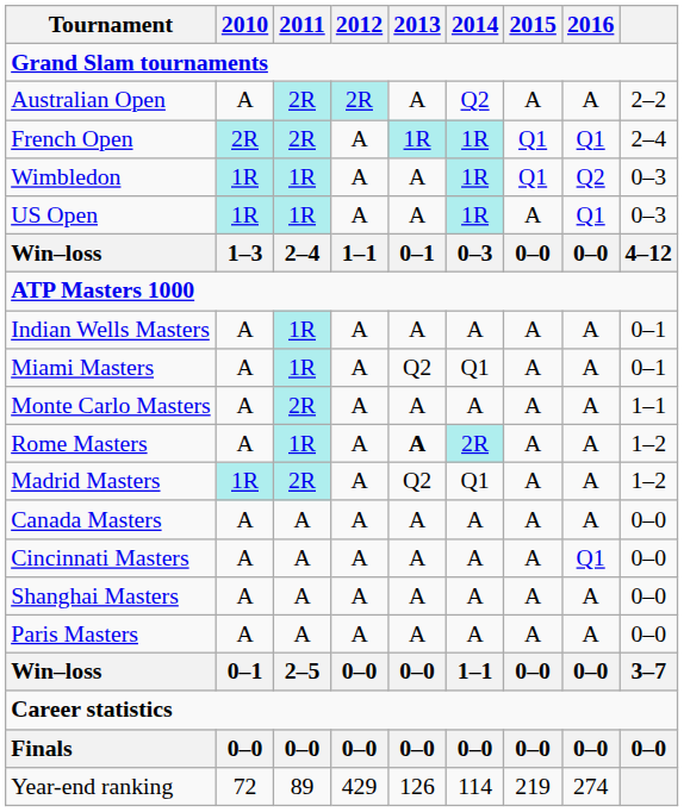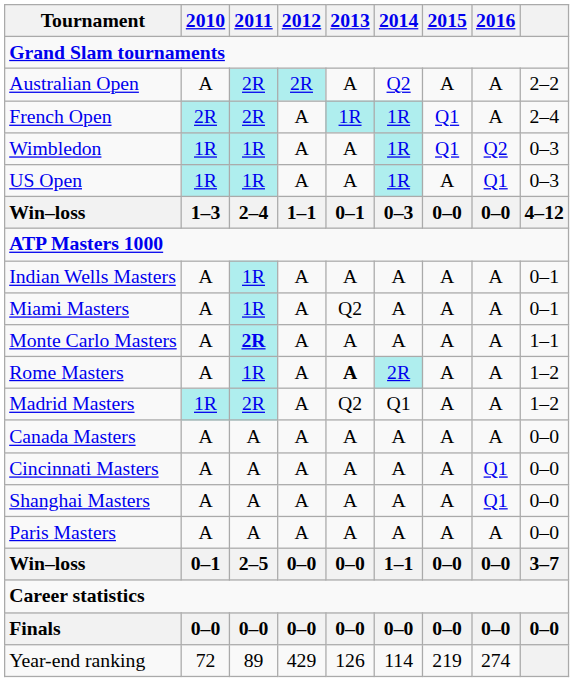 <table class=wikitable style=text-align:center;font-size:97%>
 <tr>
 <th>Tournament</th>
 <th><a href='#'>2010</a></th>
 <th><a href='#'>2011</a></th>
 <th><a href='#'>2012</a></th>
 <th><a href='#'>2013</a></th>
 <th><a href='#'>2014</a></th>
 <th><a href='#'>2015</a></th>
 <th><a href='#'>2016</a></th>
 <th></th>
 </tr>
 <tr>
 <td colspan=9 align=left><strong><a href='#'>Grand Slam tournaments</a></strong></td>
 </tr>
 <tr>
 <td align=left><a href='#'>Australian Open</a></td>
 <td>A</td>
 <td bgcolor=afeeee><a href='#'>2R</a></td>
 <td bgcolor=afeeee><a href='#'>2R</a></td>
 <td>A</td>
 <td><a href='#'>Q2</a></td>
 <td>A</td>
 <td>A</td>
 <td>2–2</td>
 </tr>
 <tr>
 <td align=left><a href='#'>French Open</a></td>
 <td bgcolor=afeeee><a href='#'>2R</a></td>
 <td bgcolor=afeeee><a href='#'>2R</a></td>
 <td>A</td>
 <td bgcolor=afeeee><a href='#'>1R</a></td>
 <td bgcolor=afeeee><a href='#'>1R</a></td>
 <td><a href='#'>Q1</a></td>
-<td><a href='#'>Q1</a></td>
+<td>A</td>
 <td>2–4</td>
 </tr>
 <tr>
 <td align=left><a href='#'>Wimbledon</a></td>
 <td bgcolor=afeeee><a href='#'>1R</a></td>
 <td bgcolor=afeeee><a href='#'>1R</a></td>
 <td>A</td>
 <td>A</td>
 <td bgcolor=afeeee><a href='#'>1R</a></td>
 <td><a href='#'>Q1</a></td>
 <td><a href='#'>Q2</a></td>
 <td>0–3</td>
 </tr>
 <tr>
 <td align=left><a href='#'>US Open</a></td>
 <td bgcolor=afeeee><a href='#'>1R</a></td>
 <td bgcolor=afeeee><a href='#'>1R</a></td>
 <td>A</td>
 <td>A</td>
 <td bgcolor=afeeee><a href='#'>1R</a></td>
 <td>A</td>
 <td><a href='#'>Q1</a></td>
 <td>0–3</td>
 </tr>
 <tr>
 <th style=text-align:left>Win–loss</th>
 <th>1–3</th>
 <th>2–4</th>
 <th>1–1</th>
 <th>0–1</th>
 <th>0–3</th>
 <th>0–0</th>
 <th>0–0</th>
 <th>4–12</th>
 </tr>
 <tr>
 <td colspan=9 align=left><strong><a href='#'>ATP Masters 1000</a></strong></td>
 </tr>
 <tr>
 <td align=left><a href='#'>Indian Wells Masters</a></td>
 <td>A</td>
 <td bgcolor=afeeee><a href='#'>1R</a></td>
 <td>A</td>
 <td>A</td>
 <td>A</td>
 <td>A</td>
 <td>A</td>
 <td>0–1</td>
 </tr>
 <tr>
 <td align=left><a href='#'>Miami Masters</a></td>
 <td>A</td>
 <td bgcolor=afeeee><a href='#'>1R</a></td>
 <td>A</td>
 <td>Q2</td>
-<td>Q1</td>
+<td>A</td>
 <td>A</td>
 <td>A</td>
 <td>0–1</td>
 </tr>
 <tr>
 <td align=left><a href='#'>Monte Carlo Masters</a></td>
 <td>A</td>
-<td bgcolor=afeeee><a href='#'>2R</a></td>
+<td bgcolor=afeeee><strong><a href='#'>2R</a></strong></td>
 <td>A</td>
 <td>A</td>
 <td>A</td>
 <td>A</td>
 <td>A</td>
 <td>1–1</td>
 </tr>
 <tr>
 <td align=left><a href='#'>Rome Masters</a></td>
 <td>A</td>
 <td bgcolor=afeeee><a href='#'>1R</a></td>
 <td>A</td>
 <td><strong>A</strong></td>
 <td bgcolor=afeeee><a href='#'>2R</a></td>
 <td>A</td>
 <td>A</td>
 <td>1–2</td>
 </tr>
 <tr>
 <td align=left><a href='#'>Madrid Masters</a></td>
 <td bgcolor=afeeee><a href='#'>1R</a></td>
 <td bgcolor=afeeee><a href='#'>2R</a></td>
 <td>A</td>
 <td>Q2</td>
 <td>Q1</td>
 <td>A</td>
 <td>A</td>
 <td>1–2</td>
 </tr>
 <tr>
 <td align=left><a href='#'>Canada Masters</a></td>
 <td>A</td>
 <td>A</td>
 <td>A</td>
 <td>A</td>
 <td>A</td>
 <td>A</td>
 <td>A</td>
 <td>0–0</td>
 </tr>
 <tr>
 <td align=left><a href='#'>Cincinnati Masters</a></td>
 <td>A</td>
 <td>A</td>
 <td>A</td>
 <td>A</td>
 <td>A</td>
 <td>A</td>
 <td><a href='#'>Q1</a></td>
 <td>0–0</td>
 </tr>
 <tr>
 <td align=left><a href='#'>Shanghai Masters</a></td>
 <td>A</td>
 <td>A</td>
 <td>A</td>
 <td>A</td>
 <td>A</td>
 <td>A</td>
-<td>A</td>
+<td><a href='#'>Q1</a></td>
 <td>0–0</td>
 </tr>
 <tr>
 <td align=left><a href='#'>Paris Masters</a></td>
 <td>A</td>
 <td>A</td>
 <td>A</td>
 <td>A</td>
 <td>A</td>
 <td>A</td>
 <td>A</td>
 <td>0–0</td>
 </tr>
 <tr>
 <th style=text-align:left>Win–loss</th>
 <th>0–1</th>
 <th>2–5</th>
 <th>0–0</th>
 <th>0–0</th>
 <th>1–1</th>
 <th>0–0</th>
 <th>0–0</th>
 <th>3–7</th>
 </tr>
 <tr>
 <td colspan=10 align=left><strong>Career statistics</strong></td>
 </tr>
 <tr>
 <th style=text-align:left>Finals</th>
 <th>0–0</th>
 <th>0–0</th>
 <th>0–0</th>
 <th>0–0</th>
 <th>0–0</th>
 <th>0–0</th>
 <th>0–0</th>
 <th>0–0</th>
 </tr>
 <tr>
 <td align=left>Year-end ranking</td>
 <td>72</td>
 <td>89</td>
 <td>429</td>
 <td>126</td>
 <td>114</td>
 <td>219</td>
 <td>274</td>
 <th></th>
 </tr>
 </table>
